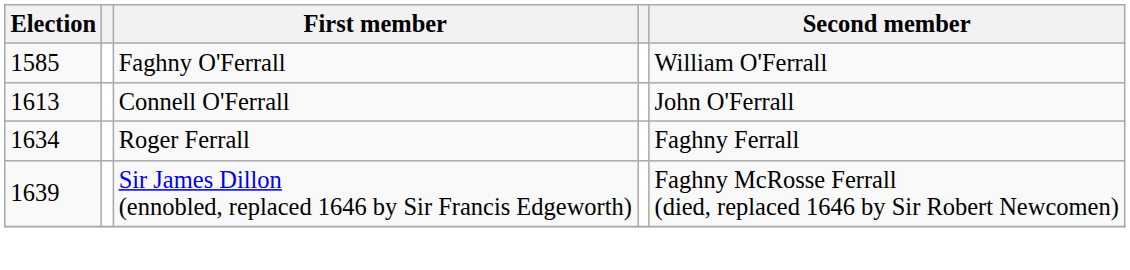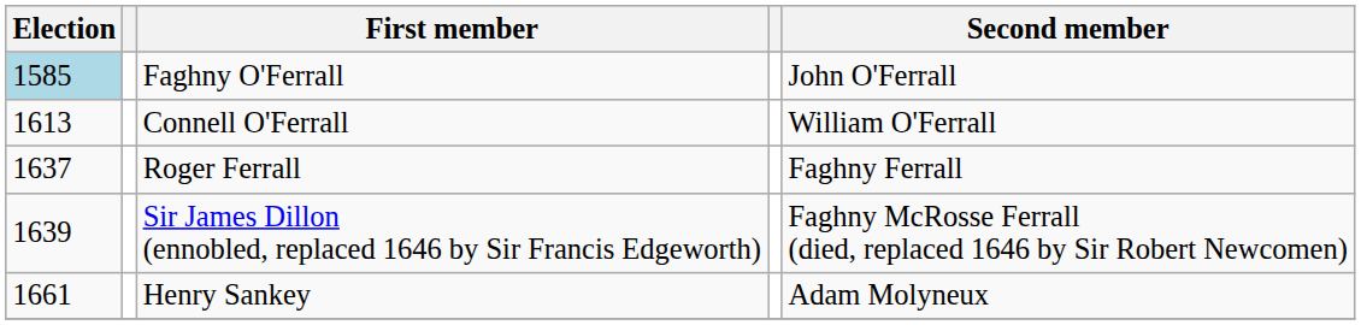 <table class="wikitable">
 <tr>
 <th>Election</th>
 <th></th>
 <th>First member</th>
 <th></th>
 <th>Second member</th>
 </tr>
 <tr>
-<td>1585</td>
+<td style="background: lightblue;">1585</td>
 <td style="background-color: white"></td>
 <td>Faghny O'Ferrall</td>
 <td style="background-color: white"></td>
-<td>William O'Ferrall</td>
+<td>John O'Ferrall</td>
 </tr>
 <tr>
 <td>1613</td>
 <td style="background-color: white"></td>
 <td>Connell O'Ferrall</td>
 <td style="background-color: white"></td>
-<td>John O'Ferrall</td>
+<td>William O'Ferrall</td>
 </tr>
 <tr>
-<td>1634</td>
+<td>1637</td>
 <td style="background-color: white"></td>
 <td>Roger Ferrall</td>
 <td style="background-color: white"></td>
 <td>Faghny Ferrall</td>
 </tr>
 <tr>
 <td>1639</td>
 <td style="background-color: white"></td>
 <td><a href='#'>Sir James Dillon</a> <br>(ennobled, replaced 1646 by Sir Francis Edgeworth)</td>
 <td style="background-color: white"></td>
 <td>Faghny McRosse Ferrall <br>(died, replaced 1646 by Sir Robert Newcomen)</td>
 </tr>
 <tr>
+<td>1661</td>
+<td style="background-color: white"></td>
+<td>Henry Sankey</td>
+<td style="background-color: white"></td>
+<td>Adam Molyneux</td>
+</tr>
+<tr>
 </tr>
 </table>
